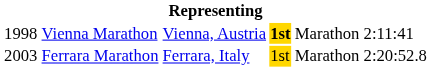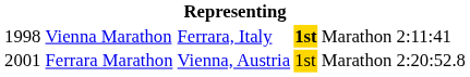 <table>
 <tr>
 <th colspan="6">Representing </th>
 </tr>
 <tr>
 <td>1998</td>
 <td><a href='#'>Vienna Marathon</a></td>
-<td><a href='#'>Vienna, Austria</a></td>
+<td><a href='#'>Ferrara, Italy</a></td>
 <td bgcolor="gold"><strong>1st</strong></td>
 <td>Marathon</td>
 <td>2:11:41</td>
 </tr>
 <tr>
-<td>2003</td>
+<td>2001</td>
 <td><a href='#'>Ferrara Marathon</a></td>
-<td><a href='#'>Ferrara, Italy</a></td>
+<td><a href='#'>Vienna, Austria</a></td>
 <td bgcolor="gold">1st</td>
 <td>Marathon</td>
 <td>2:20:52.8</td>
 </tr>
 </table>
